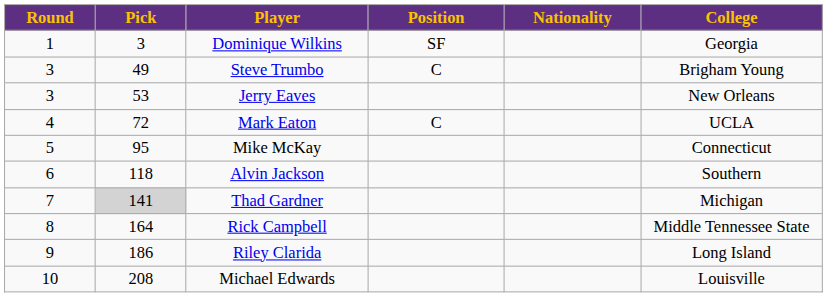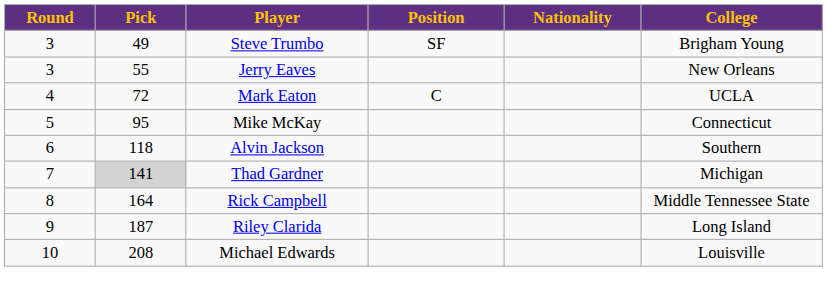 <table class="wikitable sortable sortable">
 <tr>
 <th style="background:#5C2F83; color:#FCC200" width="10%">Round</th>
 <th style="background:#5C2F83; color:#FCC200" width="10%">Pick</th>
 <th style="background:#5C2F83; color:#FCC200" width="20%">Player</th>
 <th style="background:#5C2F83; color:#FCC200" width="15%">Position</th>
 <th style="background:#5C2F83; color:#FCC200" width="15%">Nationality</th>
 <th style="background:#5C2F83; color:#FCC200" width="20%">College</th>
 </tr>
 <tr style="text-align: center">
-<td>1</td>
-<td>3</td>
-<td><a href='#'>Dominique Wilkins</a></td>
-<td>SF</td>
-<td></td>
-<td>Georgia</td>
-</tr>
-<tr style="text-align: center">
 <td>3</td>
 <td>49</td>
 <td><a href='#'>Steve Trumbo</a></td>
-<td>C</td>
+<td>SF</td>
 <td></td>
 <td>Brigham Young</td>
 </tr>
 <tr style="text-align: center">
 <td>3</td>
-<td>53</td>
+<td>55</td>
 <td><a href='#'>Jerry Eaves</a></td>
 <td></td>
 <td></td>
 <td>New Orleans</td>
 </tr>
 <tr style="text-align: center">
 <td>4</td>
 <td>72</td>
 <td><a href='#'>Mark Eaton</a></td>
 <td>C</td>
 <td></td>
 <td>UCLA</td>
 </tr>
 <tr style="text-align: center">
 <td>5</td>
 <td>95</td>
 <td>Mike McKay</td>
 <td></td>
 <td></td>
 <td>Connecticut</td>
 </tr>
 <tr style="text-align: center">
 <td>6</td>
 <td>118</td>
 <td><a href='#'>Alvin Jackson</a></td>
 <td></td>
 <td></td>
 <td>Southern</td>
 </tr>
 <tr style="text-align: center">
 <td>7</td>
 <td style="background: lightgrey;">141</td>
 <td><a href='#'>Thad Gardner</a></td>
 <td></td>
 <td></td>
 <td>Michigan</td>
 </tr>
 <tr style="text-align: center">
 <td>8</td>
 <td>164</td>
 <td><a href='#'>Rick Campbell</a></td>
 <td></td>
 <td></td>
 <td>Middle Tennessee State</td>
 </tr>
 <tr style="text-align: center">
 <td>9</td>
-<td>186</td>
+<td>187</td>
 <td><a href='#'>Riley Clarida</a></td>
 <td></td>
 <td></td>
 <td>Long Island</td>
 </tr>
 <tr style="text-align: center">
 <td>10</td>
 <td>208</td>
 <td>Michael Edwards</td>
 <td></td>
 <td></td>
 <td>Louisville</td>
 </tr>
 </table>
